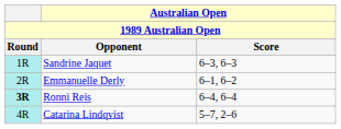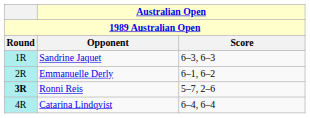 <table class="wikitable collapsible collapsed">
 <tr>
 <th></th>
 <th colspan=2 style="background:#ffc;"><a href='#'>Australian Open</a></th>
 </tr>
 <tr>
 <th colspan=3 style="background:#ffc;"><a href='#'>1989 Australian Open</a></th>
 </tr>
 <tr>
 <th>Round</th>
 <th width=225>Opponent</th>
 <th width=200>Score</th>
 </tr>
 <tr>
 <td style="text-align:center; background:#afeeee;">1R</td>
 <td> <a href='#'>Sandrine Jaquet</a></td>
 <td>6–3, 6–3</td>
 </tr>
 <tr>
 <td style="text-align:center; background:#afeeee;">2R</td>
 <td> <a href='#'>Emmanuelle Derly</a></td>
 <td>6–1, 6–2</td>
 </tr>
 <tr>
 <td style="text-align:center; background:#afeeee;"><strong>3R</strong></td>
 <td> <a href='#'>Ronni Reis</a></td>
-<td>6–4, 6–4</td>
+<td>5–7, 2–6</td>
 </tr>
 <tr>
 <td style="text-align:center; background:#afeeee;">4R</td>
 <td> <a href='#'>Catarina Lindqvist</a></td>
-<td>5–7, 2–6</td>
+<td>6–4, 6–4</td>
 </tr>
 </table>
